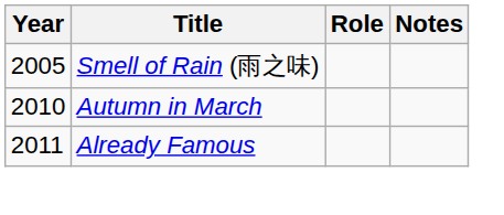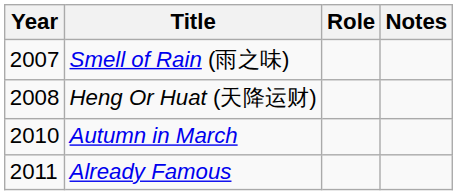 <table class="wikitable sortable">
 <tr>
 <th>Year</th>
 <th>Title</th>
 <th>Role</th>
 <th class="unsortable">Notes</th>
 </tr>
 <tr>
-<td>2005</td>
+<td>2007</td>
 <td><em><a href='#'>Smell of Rain</a></em> (雨之味)</td>
+<td></td>
+<td></td>
+</tr>
+<tr>
+<td>2008</td>
+<td><em>Heng Or Huat</em> (天降运财)</td>
 <td></td>
 <td></td>
 </tr>
 <tr>
 <td>2010</td>
 <td><em><a href='#'>Autumn in March</a></em></td>
 <td></td>
 <td></td>
 </tr>
 <tr>
 <td>2011</td>
 <td><em><a href='#'>Already Famous</a></em></td>
 <td></td>
 <td></td>
 </tr>
 </table>
